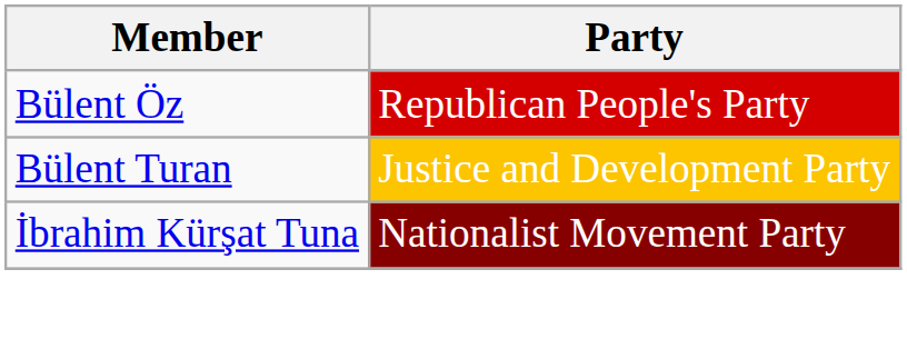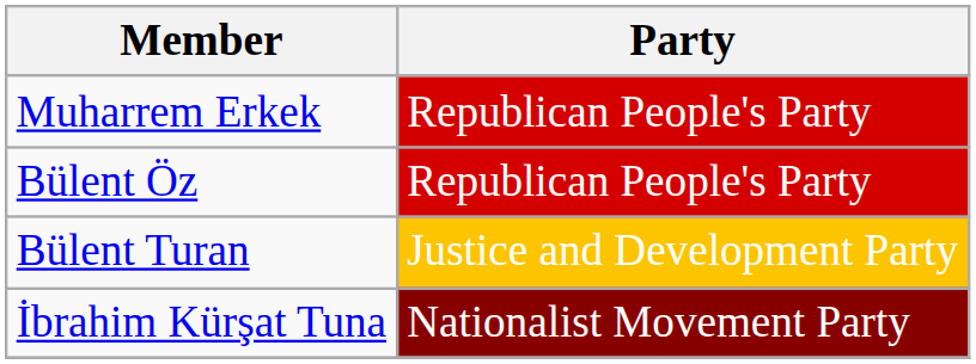 <table class="wikitable">
 <tr>
 <th>Member</th>
 <th>Party</th>
+</tr>
+<tr>
+<td><a href='#'>Muharrem Erkek</a></td>
+<td style="background:#D40000; color:white">Republican People's Party</td>
 </tr>
 <tr>
 <td><a href='#'>Bülent Öz</a></td>
 <td style="background:#D40000; color:white">Republican People's Party</td>
 </tr>
 <tr>
 <td><a href='#'>Bülent Turan</a></td>
 <td style="background:#FDC400; color:white">Justice and Development Party</td>
 </tr>
 <tr>
 <td><a href='#'>İbrahim Kürşat Tuna</a></td>
 <td style="background:#870000; color:white">Nationalist Movement Party</td>
 </tr>
 <tr>
 </tr>
 </table>
